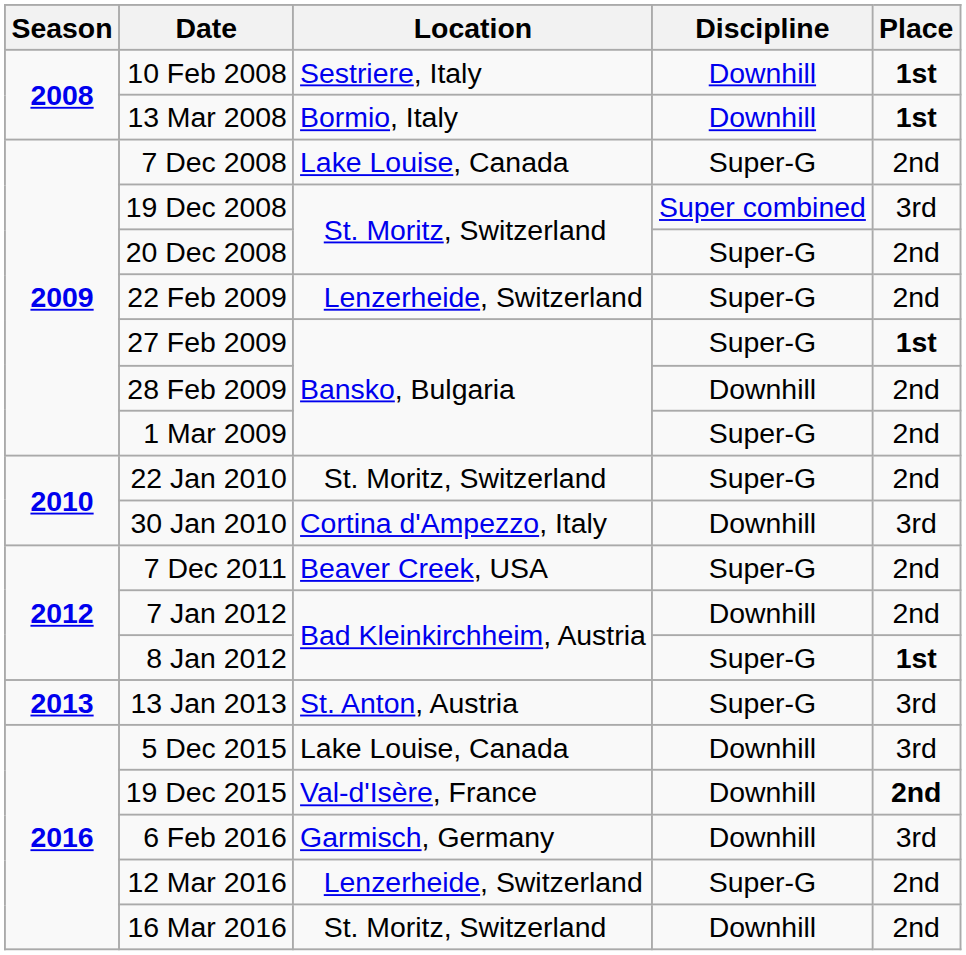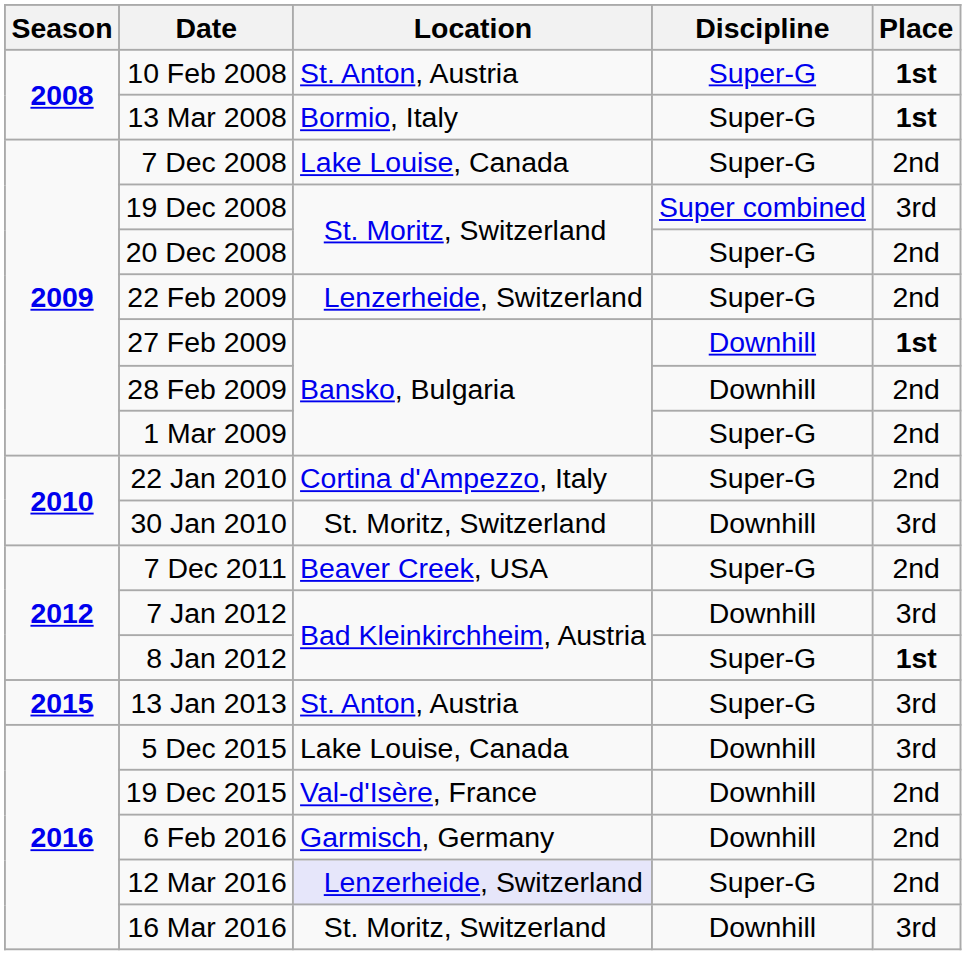 <table class="wikitable" style="text-align:center; font-size:95%;">
 <tr>
 <th>Season</th>
 <th>Date</th>
 <th>Location</th>
 <th>Discipline</th>
 <th>Place</th>
 </tr>
 <tr>
 <td rowspan=2><strong><a href='#'>2008</a></strong></td>
 <td style="background:#BOEOE6; text-align:right;">10 Feb 2008</td>
-<td align=left> <a href='#'>Sestriere</a>, Italy</td>
-<td style="background:#BOEOE6;"><a href='#'>Downhill</a></td>
+<td align=left> <a href='#'>St. Anton</a>, Austria</td>
+<td style="background:#BOEOE6;"><a href='#'>Super-G</a></td>
 <td style="background:#BOEOE6;"><strong>1st</strong></td>
 </tr>
 <tr>
 <td style="background:#BOEOE6; text-align:right;">13 Mar 2008</td>
 <td align=left> <a href='#'>Bormio</a>, Italy</td>
-<td style="background:#BOEOE6;"><a href='#'>Downhill</a></td>
+<td style="background:#BOEOE6;">Super-G</td>
 <td style="background:#BOEOE6;"><strong>1st</strong></td>
 </tr>
 <tr>
 <td rowspan=7><strong><a href='#'>2009</a></strong></td>
 <td align=right>7 Dec 2008</td>
 <td align=left> <a href='#'>Lake Louise</a>, Canada</td>
 <td>Super-G</td>
 <td>2nd</td>
 </tr>
 <tr>
 <td align=right>19 Dec 2008</td>
 <td style="text-align:left;" rowspan="2">   <a href='#'>St. Moritz</a>, Switzerland</td>
 <td><a href='#'>Super combined</a></td>
 <td>3rd</td>
 </tr>
 <tr>
 <td align=right>20 Dec 2008</td>
 <td>Super-G</td>
 <td>2nd</td>
 </tr>
 <tr>
 <td align=right>22 Feb 2009</td>
 <td align=left>   <a href='#'>Lenzerheide</a>, Switzerland</td>
 <td>Super-G</td>
 <td>2nd</td>
 </tr>
 <tr>
 <td style="background:#BOEOE6; text-align:right;">27 Feb 2009</td>
 <td style="text-align:left;" rowspan="3"> <a href='#'>Bansko</a>, Bulgaria</td>
-<td style="background:#BOEOE6;">Super-G</td>
+<td style="background:#BOEOE6;"><a href='#'>Downhill</a></td>
 <td style="background:#BOEOE6;"><strong>1st</strong></td>
 </tr>
 <tr>
 <td align=right>28 Feb 2009</td>
 <td>Downhill</td>
 <td>2nd</td>
 </tr>
 <tr>
 <td align=right>1 Mar 2009</td>
 <td>Super-G</td>
 <td>2nd</td>
 </tr>
 <tr>
 <td rowspan=2><strong><a href='#'>2010</a></strong></td>
 <td align=right>22 Jan 2010</td>
-<td align=left>   St. Moritz, Switzerland</td>
+<td align=left> <a href='#'>Cortina d'Ampezzo</a>, Italy</td>
 <td>Super-G</td>
 <td>2nd</td>
 </tr>
 <tr>
 <td align=right>30 Jan 2010</td>
-<td align=left> <a href='#'>Cortina d'Ampezzo</a>, Italy</td>
+<td align=left>   St. Moritz, Switzerland</td>
 <td>Downhill</td>
 <td>3rd</td>
 </tr>
 <tr>
 <td rowspan="3" style="text-align:center;"><strong><a href='#'>2012</a></strong></td>
 <td align=right>7 Dec 2011</td>
 <td align=left> <a href='#'>Beaver Creek</a>, USA</td>
 <td>Super-G</td>
 <td>2nd</td>
 </tr>
 <tr>
 <td align=right>7 Jan 2012</td>
 <td style="text-align:left;" rowspan="2"> <a href='#'>Bad Kleinkirchheim</a>, Austria</td>
 <td>Downhill</td>
-<td>2nd</td>
+<td>3rd</td>
 </tr>
 <tr style="background:#BOEOE6;">
 <td style="text-align:right;">8 Jan 2012</td>
 <td style="background:#BOEOE6;">Super-G</td>
 <td style="background:#BOEOE6;"><strong>1st</strong></td>
 </tr>
 <tr>
-<td><strong><a href='#'>2013</a></strong></td>
+<td><strong><a href='#'>2015</a></strong></td>
 <td align=right>13 Jan 2013</td>
 <td align=left> <a href='#'>St. Anton</a>, Austria</td>
 <td>Super-G</td>
 <td>3rd</td>
 </tr>
 <tr>
 <td rowspan=5><strong><a href='#'>2016</a></strong></td>
 <td align=right>5 Dec 2015</td>
 <td align=left> Lake Louise, Canada</td>
 <td>Downhill</td>
 <td>3rd</td>
 </tr>
 <tr>
 <td align=right>19 Dec 2015</td>
 <td align=left> <a href='#'>Val-d'Isère</a>, France</td>
 <td>Downhill</td>
-<td><strong>2nd</strong></td>
+<td>2nd</td>
 </tr>
 <tr>
 <td align=right>6 Feb 2016</td>
 <td align=left> <a href='#'>Garmisch</a>, Germany</td>
 <td>Downhill</td>
-<td>3rd</td>
+<td>2nd</td>
 </tr>
 <tr>
 <td align=right>12 Mar 2016</td>
-<td align=left>   <a href='#'>Lenzerheide</a>, Switzerland</td>
+<td align=left style="background: lavender;">   <a href='#'>Lenzerheide</a>, Switzerland</td>
 <td>Super-G</td>
 <td>2nd</td>
 </tr>
 <tr>
 <td align=right>16 Mar 2016</td>
 <td align=left>   St. Moritz, Switzerland</td>
 <td>Downhill</td>
-<td>2nd</td>
+<td>3rd</td>
 </tr>
 </table>
